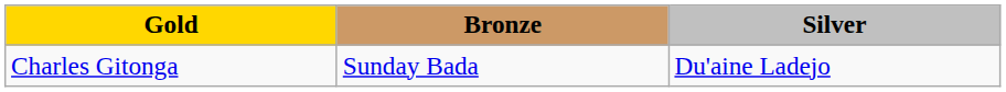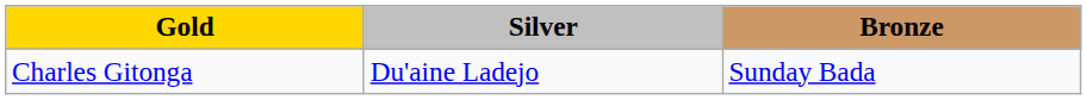 <table class="wikitable" style="text-align:left">
 <tr align="center">
 <td width=200 bgcolor=gold><strong>Gold</strong></td>
+<td width=200 bgcolor=silver><strong>Silver</strong></td>
 <td width=200 bgcolor=CC9966><strong>Bronze</strong></td>
-<td width=200 bgcolor=silver><strong>Silver</strong></td>
 </tr>
 <tr>
 <td><a href='#'>Charles Gitonga</a><br><em></em></td>
+<td><a href='#'>Du'aine Ladejo</a><br><em></em></td>
 <td><a href='#'>Sunday Bada</a><br><em></em></td>
-<td><a href='#'>Du'aine Ladejo</a><br><em></em></td>
 </tr>
 </table>
